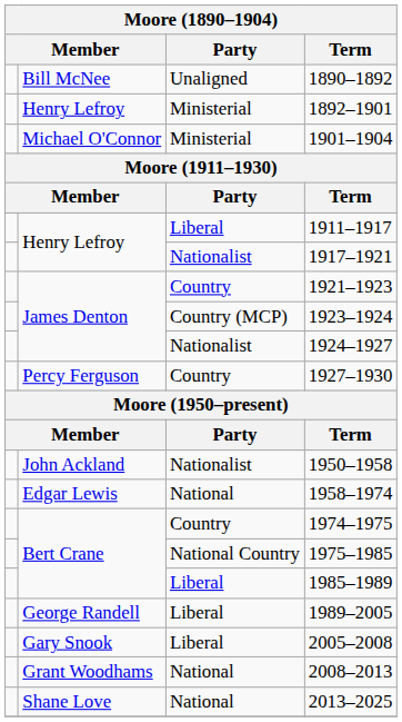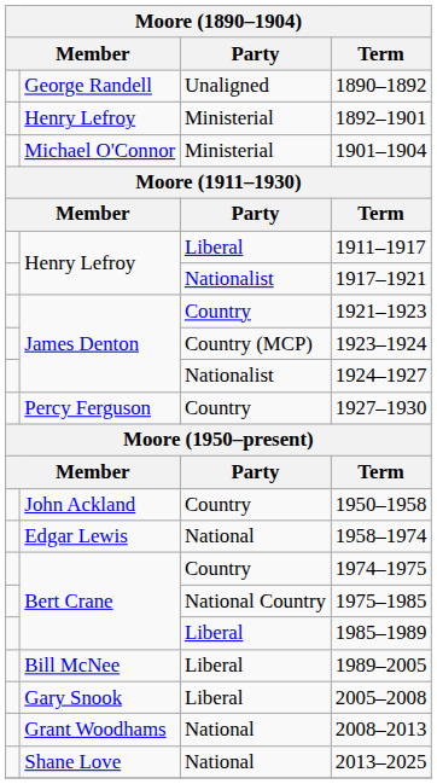 <table class="wikitable">
 <tr>
 <th colspan="4">Moore (1890–1904)</th>
 </tr>
 <tr>
 <th colspan="2">Member</th>
 <th>Party</th>
 <th>Term</th>
 </tr>
 <tr>
 <td> </td>
-<td><a href='#'>Bill McNee</a></td>
+<td><a href='#'>George Randell</a></td>
 <td>Unaligned</td>
 <td>1890–1892</td>
 </tr>
 <tr>
 <td> </td>
 <td><a href='#'>Henry Lefroy</a></td>
 <td>Ministerial</td>
 <td>1892–1901</td>
 </tr>
 <tr>
 <td> </td>
 <td><a href='#'>Michael O'Connor</a></td>
 <td>Ministerial</td>
 <td>1901–1904</td>
 </tr>
 <tr>
 <th colspan="4">Moore (1911–1930)</th>
 </tr>
 <tr>
 <th colspan="2">Member</th>
 <th>Party</th>
 <th>Term</th>
 </tr>
 <tr>
 <td> </td>
 <td rowspan="2">Henry Lefroy</td>
 <td><a href='#'>Liberal</a></td>
 <td>1911–1917</td>
 </tr>
 <tr>
 <td> </td>
 <td><a href='#'>Nationalist</a></td>
 <td>1917–1921</td>
 </tr>
 <tr>
 <td> </td>
 <td rowspan="3"><a href='#'>James Denton</a></td>
 <td><a href='#'>Country</a></td>
 <td>1921–1923</td>
 </tr>
 <tr>
 <td> </td>
 <td>Country (MCP)</td>
 <td>1923–1924</td>
 </tr>
 <tr>
 <td> </td>
 <td>Nationalist</td>
 <td>1924–1927</td>
 </tr>
 <tr>
 <td> </td>
 <td><a href='#'>Percy Ferguson</a></td>
 <td>Country</td>
 <td>1927–1930</td>
 </tr>
 <tr>
 <th colspan="4">Moore (1950–present)</th>
 </tr>
 <tr>
 <th colspan="2">Member</th>
 <th>Party</th>
 <th>Term</th>
 </tr>
 <tr>
 <td> </td>
 <td><a href='#'>John Ackland</a></td>
-<td>Nationalist</td>
+<td>Country</td>
 <td>1950–1958</td>
 </tr>
 <tr>
 <td> </td>
 <td><a href='#'>Edgar Lewis</a></td>
 <td>National</td>
 <td>1958–1974</td>
 </tr>
 <tr>
 <td> </td>
 <td rowspan="3"><a href='#'>Bert Crane</a></td>
 <td>Country</td>
 <td>1974–1975</td>
 </tr>
 <tr>
 <td> </td>
 <td>National Country</td>
 <td>1975–1985</td>
 </tr>
 <tr>
 <td> </td>
 <td><a href='#'>Liberal</a></td>
 <td>1985–1989</td>
 </tr>
 <tr>
 <td> </td>
-<td><a href='#'>George Randell</a></td>
+<td><a href='#'>Bill McNee</a></td>
 <td>Liberal</td>
 <td>1989–2005</td>
 </tr>
 <tr>
 <td> </td>
 <td><a href='#'>Gary Snook</a></td>
 <td>Liberal</td>
 <td>2005–2008</td>
 </tr>
 <tr>
 <td> </td>
 <td><a href='#'>Grant Woodhams</a></td>
 <td>National</td>
 <td>2008–2013</td>
 </tr>
 <tr>
 <td> </td>
 <td><a href='#'>Shane Love</a></td>
 <td>National</td>
 <td>2013–2025</td>
 </tr>
 <tr>
 </tr>
 </table>
